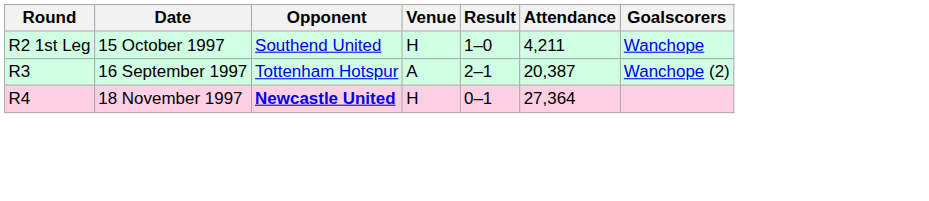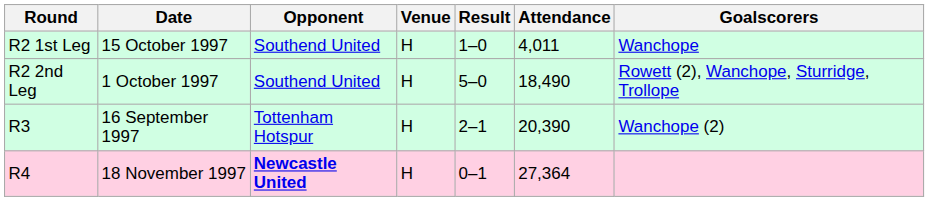 <table class="wikitable">
 <tr>
 <th>Round</th>
 <th>Date</th>
 <th>Opponent</th>
 <th>Venue</th>
 <th>Result</th>
 <th>Attendance</th>
 <th>Goalscorers</th>
 </tr>
 <tr style="background:#d0ffe3;">
 <td>R2 1st Leg</td>
 <td>15 October 1997</td>
 <td><a href='#'>Southend United</a></td>
 <td>H</td>
 <td>1–0</td>
-<td>4,211</td>
+<td>4,011</td>
 <td><a href='#'>Wanchope</a></td>
+</tr>
+<tr style="background:#d0ffe3;">
+<td>R2 2nd Leg</td>
+<td>1 October 1997</td>
+<td><a href='#'>Southend United</a></td>
+<td>H</td>
+<td>5–0</td>
+<td>18,490</td>
+<td><a href='#'>Rowett</a> (2), <a href='#'>Wanchope</a>, <a href='#'>Sturridge</a>, <a href='#'>Trollope</a></td>
 </tr>
 <tr style="background:#d0ffe3;">
 <td>R3</td>
 <td>16 September 1997</td>
 <td><a href='#'>Tottenham Hotspur</a></td>
-<td>A</td>
+<td>H</td>
 <td>2–1</td>
-<td>20,387</td>
+<td>20,390</td>
 <td><a href='#'>Wanchope</a> (2)</td>
 </tr>
 <tr style="background:#ffd0e3;">
 <td>R4</td>
 <td>18 November 1997</td>
 <td><strong><a href='#'>Newcastle United</a></strong></td>
 <td>H</td>
 <td>0–1</td>
 <td>27,364</td>
 <td></td>
 </tr>
 </table>
